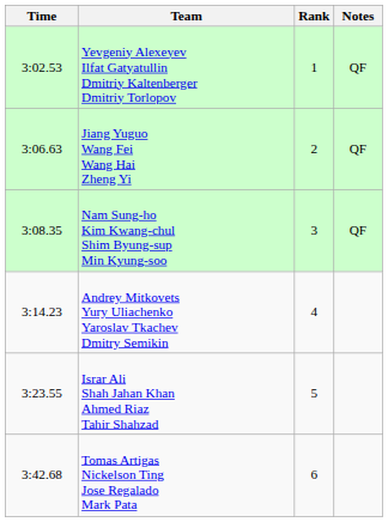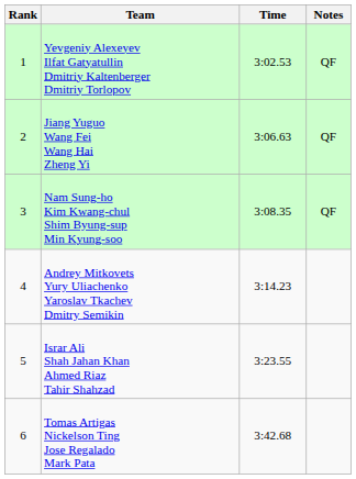 <table class=wikitable style="text-align:center">
 <tr>
+<th width=40>Rank</th>
+<th width=250>Team</th>
 <th width=80>Time</th>
-<th width=250>Team</th>
-<th width=40>Rank</th>
 <th width=50>Notes</th>
 </tr>
 <tr bgcolor="ccffcc">
+<td>1</td>
+<td align=left><br><a href='#'>Yevgeniy Alexeyev</a><br><a href='#'>Ilfat Gatyatullin</a><br><a href='#'>Dmitriy Kaltenberger</a><br><a href='#'>Dmitriy Torlopov</a></td>
 <td>3:02.53</td>
-<td align=left><br><a href='#'>Yevgeniy Alexeyev</a><br><a href='#'>Ilfat Gatyatullin</a><br><a href='#'>Dmitriy Kaltenberger</a><br><a href='#'>Dmitriy Torlopov</a></td>
-<td>1</td>
 <td>QF</td>
 </tr>
 <tr bgcolor="ccffcc">
+<td>2</td>
+<td align=left><br><a href='#'>Jiang Yuguo</a><br><a href='#'>Wang Fei</a><br><a href='#'>Wang Hai</a><br><a href='#'>Zheng Yi</a></td>
 <td>3:06.63</td>
-<td align=left><br><a href='#'>Jiang Yuguo</a><br><a href='#'>Wang Fei</a><br><a href='#'>Wang Hai</a><br><a href='#'>Zheng Yi</a></td>
-<td>2</td>
 <td>QF</td>
 </tr>
 <tr bgcolor="ccffcc">
+<td>3</td>
+<td align=left><br><a href='#'>Nam Sung-ho</a><br><a href='#'>Kim Kwang-chul</a><br><a href='#'>Shim Byung-sup</a><br><a href='#'>Min Kyung-soo</a></td>
 <td>3:08.35</td>
-<td align=left><br><a href='#'>Nam Sung-ho</a><br><a href='#'>Kim Kwang-chul</a><br><a href='#'>Shim Byung-sup</a><br><a href='#'>Min Kyung-soo</a></td>
-<td>3</td>
 <td>QF</td>
 </tr>
 <tr>
+<td>4</td>
+<td align=left><br><a href='#'>Andrey Mitkovets</a><br><a href='#'>Yury Uliachenko</a><br><a href='#'>Yaroslav Tkachev</a><br><a href='#'>Dmitry Semikin</a></td>
 <td>3:14.23</td>
-<td align=left><br><a href='#'>Andrey Mitkovets</a><br><a href='#'>Yury Uliachenko</a><br><a href='#'>Yaroslav Tkachev</a><br><a href='#'>Dmitry Semikin</a></td>
-<td>4</td>
 <td></td>
 </tr>
 <tr>
+<td>5</td>
+<td align=left><br><a href='#'>Israr Ali</a><br><a href='#'>Shah Jahan Khan</a><br><a href='#'>Ahmed Riaz</a><br><a href='#'>Tahir Shahzad</a></td>
 <td>3:23.55</td>
-<td align=left><br><a href='#'>Israr Ali</a><br><a href='#'>Shah Jahan Khan</a><br><a href='#'>Ahmed Riaz</a><br><a href='#'>Tahir Shahzad</a></td>
-<td>5</td>
 <td></td>
 </tr>
 <tr>
+<td>6</td>
+<td align=left><br><a href='#'>Tomas Artigas</a><br><a href='#'>Nickelson Ting</a><br><a href='#'>Jose Regalado</a><br><a href='#'>Mark Pata</a></td>
 <td>3:42.68</td>
-<td align=left><br><a href='#'>Tomas Artigas</a><br><a href='#'>Nickelson Ting</a><br><a href='#'>Jose Regalado</a><br><a href='#'>Mark Pata</a></td>
-<td>6</td>
 <td></td>
 </tr>
 </table>
